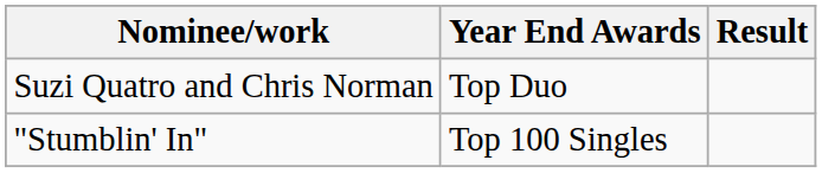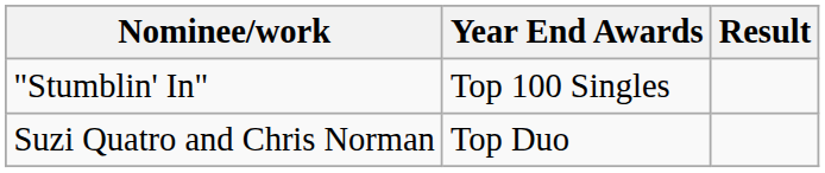 <table class="wikitable unsortable plainrowheaders" style="border:none; margin:0;">
 <tr>
 <th scope="col">Nominee/work</th>
 <th scope="col">Year End Awards</th>
 <th scope="col">Result</th>
 </tr>
 <tr>
+<td>"Stumblin' In"</td>
+<td>Top 100 Singles</td>
+<td></td>
+</tr>
+<tr>
 <td>Suzi Quatro and Chris Norman</td>
 <td>Top Duo</td>
 <td></td>
 </tr>
 <tr>
-<td>"Stumblin' In"</td>
-<td>Top 100 Singles</td>
-<td></td>
-</tr>
-<tr>
 </tr>
 </table>
